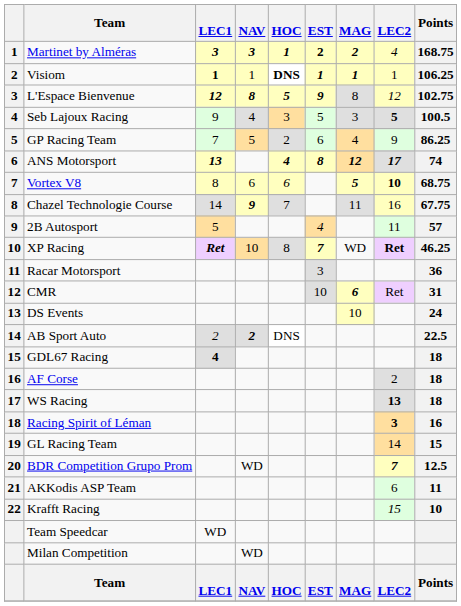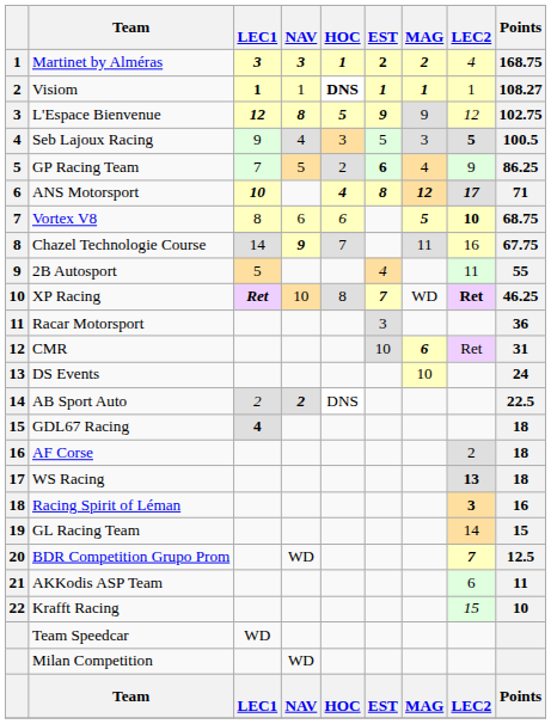 <table class="wikitable" style="font-size: 85%; text-align:center;">
 <tr>
 <th></th>
 <th>Team</th>
 <th><br><a href='#'>LEC1</a></th>
 <th><br><a href='#'>NAV</a></th>
 <th><br><a href='#'>HOC</a></th>
 <th><br><a href='#'>EST</a></th>
 <th><br><a href='#'>MAG</a></th>
 <th><br><a href='#'>LEC2</a></th>
 <th>Points</th>
 </tr>
 <tr>
 <th>1</th>
 <td align=left> <a href='#'>Martinet by Alméras</a></td>
 <td style="background:#FFFFBF;"><strong><em>3</em></strong></td>
 <td style="background:#FFFFBF;"><strong><em>3</em></strong></td>
 <td style="background:#FFFFBF;"><strong><em>1</em></strong></td>
 <td style="background:#FFFFBF;"><strong>2</strong></td>
 <td style="background:#FFFFBF;"><strong><em>2</em></strong></td>
 <td style="background:#FFFFBF;"><em>4</em></td>
 <th>168.75</th>
 </tr>
 <tr>
 <th>2</th>
 <td align=left> Visiom</td>
 <td style="background:#FFFFBF;"><strong>1</strong></td>
 <td style="background:#FFFFBF;">1</td>
 <td style="background:#FFFFFF;"><strong>DNS</strong></td>
 <td style="background:#FFFFBF;"><strong><em>1</em></strong></td>
 <td style="background:#FFFFBF;"><strong><em>1</em></strong></td>
 <td style="background:#FFFFBF;">1</td>
-<th>106.25</th>
+<th>108.27</th>
 </tr>
 <tr>
 <th>3</th>
 <td align=left> L'Espace Bienvenue</td>
 <td style="background:#FFFFBF;"><strong><em>12</em></strong></td>
 <td style="background:#FFFFBF;"><strong><em>8</em></strong></td>
 <td style="background:#FFFFBF;"><strong><em>5</em></strong></td>
 <td style="background:#FFFFBF;"><strong><em>9</em></strong></td>
-<td style="background:#DFDFDF;">8</td>
+<td style="background:#DFDFDF;">9</td>
 <td style="background:#FFFFBF;"><em>12</em></td>
 <th>102.75</th>
 </tr>
 <tr>
 <th>4</th>
 <td align=left> Seb Lajoux Racing</td>
 <td style="background:#DFFFDF;">9</td>
 <td style="background:#DFDFDF;">4</td>
 <td style="background:#FFDF9F;">3</td>
 <td style="background:#DFFFDF;">5</td>
 <td style="background:#DFDFDF;">3</td>
 <td style="background:#DFDFDF;"><strong>5</strong></td>
 <th>100.5</th>
 </tr>
 <tr>
 <th>5</th>
 <td align=left> GP Racing Team</td>
 <td style="background:#DFFFDF;">7</td>
 <td style="background:#FFDF9F;">5</td>
 <td style="background:#DFDFDF;">2</td>
-<td style="background:#DFFFDF;">6</td>
+<td style="background:#DFFFDF;"><strong>6</strong></td>
 <td style="background:#FFDF9F;">4</td>
 <td style="background:#DFFFDF;">9</td>
 <th>86.25</th>
 </tr>
 <tr>
 <th>6</th>
 <td align=left> ANS Motorsport</td>
-<td style="background:#FFFFBF;"><strong><em>13</em></strong></td>
+<td style="background:#FFFFBF;"><strong><em>10</em></strong></td>
 <td></td>
 <td style="background:#FFFFBF;"><strong><em>4</em></strong></td>
 <td style="background:#FFFFBF;"><strong><em>8</em></strong></td>
 <td style="background:#FFDF9F;"><strong><em>12</em></strong></td>
 <td style="background:#DFDFDF;"><strong><em>17</em></strong></td>
-<th>74</th>
+<th>71</th>
 </tr>
 <tr>
 <th>7</th>
 <td align=left> <a href='#'>Vortex V8</a></td>
 <td style="background:#FFFFBF;">8</td>
 <td style="background:#FFFFBF;">6</td>
 <td style="background:#FFFFBF;"><em>6</em></td>
 <td></td>
 <td style="background:#FFFFBF;"><strong><em>5</em></strong></td>
 <td style="background:#FFFFBF;"><strong>10</strong></td>
 <th>68.75</th>
 </tr>
 <tr>
 <th>8</th>
 <td align=left> Chazel Technologie Course</td>
 <td style="background:#DFDFDF;">14</td>
 <td style="background:#FFFFBF;"><strong><em>9</em></strong></td>
 <td style="background:#DFDFDF;">7</td>
 <td></td>
 <td style="background:#DFDFDF;">11</td>
 <td style="background:#FFFFBF;">16</td>
 <th>67.75</th>
 </tr>
 <tr>
 <th>9</th>
 <td align=left> 2B Autosport</td>
 <td style="background:#FFDF9F;">5</td>
 <td></td>
 <td></td>
 <td style="background:#FFDF9F;"><em>4</em></td>
 <td></td>
 <td style="background:#DFFFDF;">11</td>
-<th>57</th>
+<th>55</th>
 </tr>
 <tr>
 <th>10</th>
 <td align=left> XP Racing</td>
 <td style="background:#EFCFFF;"><strong><em>Ret</em></strong></td>
 <td style="background:#FFDF9F;">10</td>
 <td style="background:#DFDFDF;">8</td>
 <td style="background:#FFFFBF;"><strong><em>7</em></strong></td>
 <td>WD</td>
 <td style="background:#EFCFFF;"><strong>Ret</strong></td>
 <th>46.25</th>
 </tr>
 <tr>
 <th>11</th>
 <td align=left> Racar Motorsport</td>
 <td></td>
 <td></td>
 <td></td>
 <td style="background:#DFDFDF;">3</td>
 <td></td>
 <td></td>
 <th>36</th>
 </tr>
 <tr>
 <th>12</th>
 <td align=left> CMR</td>
 <td></td>
 <td></td>
 <td></td>
 <td style="background:#DFDFDF;">10</td>
 <td style="background:#FFFFBF;"><strong><em>6</em></strong></td>
 <td style="background:#EFCFFF;">Ret</td>
 <th>31</th>
 </tr>
 <tr>
 <th>13</th>
 <td align=left> DS Events</td>
 <td></td>
 <td></td>
 <td></td>
 <td></td>
 <td style="background:#FFFFBF;">10</td>
 <td></td>
 <th>24</th>
 </tr>
 <tr>
 <th>14</th>
 <td align=left> AB Sport Auto</td>
 <td style="background:#DFDFDF;"><em>2</em></td>
 <td style="background:#DFDFDF;"><strong><em>2</em></strong></td>
 <td style="background:#FFFFFF;">DNS</td>
 <td></td>
 <td></td>
 <td></td>
 <th>22.5</th>
 </tr>
 <tr>
 <th>15</th>
 <td align=left> GDL67 Racing</td>
 <td style="background:#DFDFDF;"><strong>4</strong></td>
 <td></td>
 <td></td>
 <td></td>
 <td></td>
 <td></td>
 <th>18</th>
 </tr>
 <tr>
 <th>16</th>
 <td align=left> <a href='#'>AF Corse</a></td>
 <td></td>
 <td></td>
 <td></td>
 <td></td>
 <td></td>
 <td style="background:#DFDFDF;">2</td>
 <th>18</th>
 </tr>
 <tr>
 <th>17</th>
 <td align=left> WS Racing</td>
 <td></td>
 <td></td>
 <td></td>
 <td></td>
 <td></td>
 <td style="background:#DFDFDF;"><strong>13</strong></td>
 <th>18</th>
 </tr>
 <tr>
 <th>18</th>
 <td align=left> <a href='#'>Racing Spirit of Léman</a></td>
 <td></td>
 <td></td>
 <td></td>
 <td></td>
 <td></td>
 <td style="background:#FFDF9F;"><strong>3</strong></td>
 <th>16</th>
 </tr>
 <tr>
 <th>19</th>
 <td align=left> GL Racing Team</td>
 <td></td>
 <td></td>
 <td></td>
 <td></td>
 <td></td>
 <td style="background:#FFDF9F;">14</td>
 <th>15</th>
 </tr>
 <tr>
 <th>20</th>
 <td align=left> <a href='#'>BDR Competition Grupo Prom</a></td>
 <td></td>
 <td>WD</td>
 <td></td>
 <td></td>
 <td></td>
 <td style="background:#FFFFBF;"><strong><em>7</em></strong></td>
 <th>12.5</th>
 </tr>
 <tr>
 <th>21</th>
 <td align=left> AKKodis ASP Team</td>
 <td></td>
 <td></td>
 <td></td>
 <td></td>
 <td></td>
 <td style="background:#DFFFDF;">6</td>
 <th>11</th>
 </tr>
 <tr>
 <th>22</th>
 <td align=left> Krafft Racing</td>
 <td></td>
 <td></td>
 <td></td>
 <td></td>
 <td></td>
 <td style="background:#DFFFDF;"><em>15</em></td>
 <th>10</th>
 </tr>
 <tr>
 <th></th>
 <td align=left> Team Speedcar</td>
 <td>WD</td>
 <td></td>
 <td></td>
 <td></td>
 <td></td>
 <td></td>
 <th></th>
 </tr>
 <tr>
 <th></th>
 <td align=left> Milan Competition</td>
 <td></td>
 <td>WD</td>
 <td></td>
 <td></td>
 <td></td>
 <td></td>
 <th></th>
 </tr>
 <tr>
 <th></th>
 <th>Team</th>
 <th><br><a href='#'>LEC1</a></th>
 <th><br><a href='#'>NAV</a></th>
 <th><br><a href='#'>HOC</a></th>
 <th><br><a href='#'>EST</a></th>
 <th><br><a href='#'>MAG</a></th>
 <th><br><a href='#'>LEC2</a></th>
 <th>Points</th>
 </tr>
 <tr>
 </tr>
 </table>
